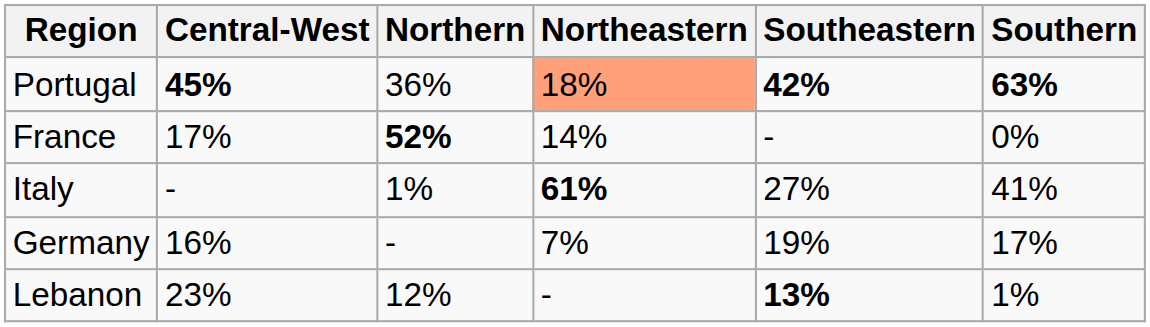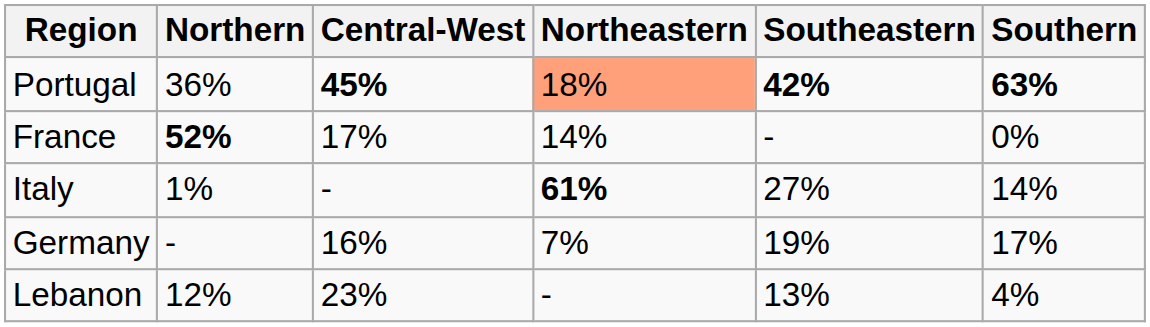 <table class="wikitable sortable">
 <tr>
 <th>Region</th>
+<th>Northern</th>
 <th>Central-West</th>
-<th>Northern</th>
 <th>Northeastern</th>
 <th>Southeastern</th>
 <th>Southern</th>
 </tr>
 <tr>
 <td>Portugal</td>
+<td>36%</td>
 <td><strong>45%</strong></td>
-<td>36%</td>
 <td style="background: lightsalmon;">18%</td>
 <td><strong>42%</strong></td>
 <td><strong>63%</strong></td>
 </tr>
 <tr>
 <td>France</td>
+<td><strong>52%</strong></td>
 <td>17%</td>
-<td><strong>52%</strong></td>
 <td>14%</td>
 <td>-</td>
 <td>0%</td>
 </tr>
 <tr>
 <td>Italy</td>
+<td>1%</td>
 <td>-</td>
-<td>1%</td>
 <td><strong>61%</strong></td>
 <td>27%</td>
-<td>41%</td>
+<td>14%</td>
 </tr>
 <tr>
 <td>Germany</td>
+<td>-</td>
 <td>16%</td>
-<td>-</td>
 <td>7%</td>
 <td>19%</td>
 <td>17%</td>
 </tr>
 <tr>
 <td>Lebanon</td>
+<td>12%</td>
 <td>23%</td>
-<td>12%</td>
 <td>-</td>
-<td><strong>13%</strong></td>
-<td>1%</td>
+<td>13%</td>
+<td>4%</td>
 </tr>
 </table>
